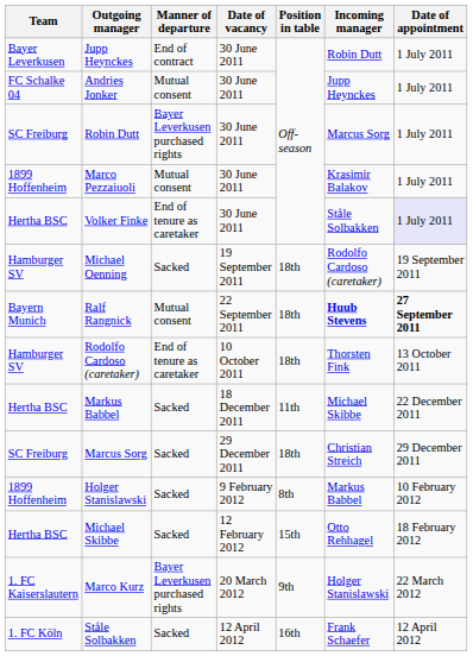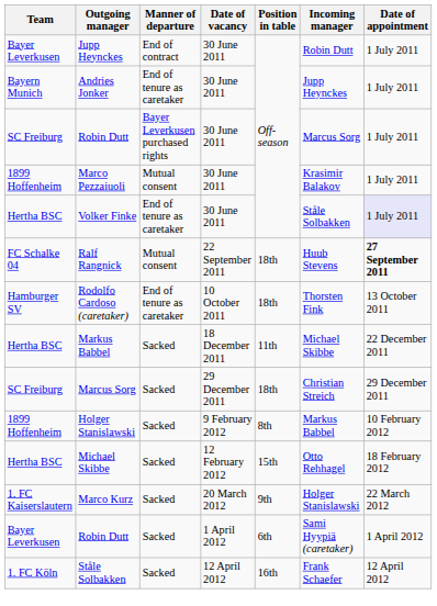 <table class="wikitable">
 <tr>
 <th>Team</th>
 <th>Outgoing manager</th>
 <th>Manner of departure</th>
 <th>Date of vacancy</th>
 <th>Position in table</th>
 <th>Incoming manager</th>
 <th>Date of appointment</th>
 </tr>
 <tr>
 <td><a href='#'>Bayer Leverkusen</a></td>
 <td> <a href='#'>Jupp Heynckes</a></td>
 <td>End of contract</td>
 <td>30 June 2011</td>
 <td rowspan=5><em>Off-season</em></td>
 <td> <a href='#'>Robin Dutt</a></td>
 <td>1 July 2011</td>
 </tr>
 <tr>
-<td><a href='#'>FC Schalke 04</a></td>
+<td><a href='#'>Bayern Munich</a></td>
 <td> <a href='#'>Andries Jonker</a></td>
-<td>Mutual consent</td>
+<td>End of tenure as caretaker</td>
 <td>30 June 2011</td>
 <td> <a href='#'>Jupp Heynckes</a></td>
 <td>1 July 2011</td>
 </tr>
 <tr>
 <td><a href='#'>SC Freiburg</a></td>
 <td> <a href='#'>Robin Dutt</a></td>
 <td><a href='#'>Bayer Leverkusen</a> purchased rights</td>
 <td>30 June 2011</td>
 <td> <a href='#'>Marcus Sorg</a></td>
 <td>1 July 2011</td>
 </tr>
 <tr>
 <td><a href='#'>1899 Hoffenheim</a></td>
 <td> <a href='#'>Marco Pezzaiuoli</a></td>
 <td>Mutual consent</td>
 <td>30 June 2011</td>
 <td> <a href='#'>Krasimir Balakov</a></td>
 <td>1 July 2011</td>
 </tr>
 <tr>
 <td><a href='#'>Hertha BSC</a></td>
 <td> <a href='#'>Volker Finke</a></td>
 <td>End of tenure as caretaker</td>
 <td>30 June 2011</td>
 <td> <a href='#'>Ståle Solbakken</a></td>
 <td style="background: lavender;">1 July 2011</td>
 </tr>
 <tr>
-<td><a href='#'>Hamburger SV</a></td>
-<td> <a href='#'>Michael Oenning</a></td>
-<td>Sacked</td>
-<td>19 September 2011</td>
-<td>18th</td>
-<td> <a href='#'>Rodolfo Cardoso</a> <em>(caretaker)</em></td>
-<td>19 September 2011</td>
-</tr>
-<tr>
-<td><a href='#'>Bayern Munich</a></td>
+<td><a href='#'>FC Schalke 04</a></td>
 <td> <a href='#'>Ralf Rangnick</a></td>
 <td>Mutual consent</td>
 <td>22 September 2011</td>
 <td>18th</td>
-<td><strong> <a href='#'>Huub Stevens</a></strong></td>
+<td> <a href='#'>Huub Stevens</a></td>
 <td><strong>27 September 2011</strong></td>
 </tr>
 <tr>
 <td><a href='#'>Hamburger SV</a></td>
 <td> <a href='#'>Rodolfo Cardoso</a> <em>(caretaker)</em></td>
 <td>End of tenure as caretaker</td>
 <td>10 October 2011</td>
 <td>18th</td>
 <td> <a href='#'>Thorsten Fink</a></td>
 <td>13 October 2011</td>
 </tr>
 <tr>
 <td><a href='#'>Hertha BSC</a></td>
 <td> <a href='#'>Markus Babbel</a></td>
 <td>Sacked</td>
 <td>18 December 2011</td>
 <td>11th</td>
 <td> <a href='#'>Michael Skibbe</a></td>
 <td>22 December 2011</td>
 </tr>
 <tr>
 <td><a href='#'>SC Freiburg</a></td>
 <td> <a href='#'>Marcus Sorg</a></td>
 <td>Sacked</td>
 <td>29 December 2011</td>
 <td>18th</td>
 <td> <a href='#'>Christian Streich</a></td>
 <td>29 December 2011</td>
 </tr>
 <tr>
 <td><a href='#'>1899 Hoffenheim</a></td>
 <td> <a href='#'>Holger Stanislawski</a></td>
 <td>Sacked</td>
 <td>9 February 2012</td>
 <td>8th</td>
 <td> <a href='#'>Markus Babbel</a></td>
 <td>10 February 2012</td>
 </tr>
 <tr>
 <td><a href='#'>Hertha BSC</a></td>
 <td> <a href='#'>Michael Skibbe</a></td>
 <td>Sacked</td>
 <td>12 February 2012</td>
 <td>15th</td>
 <td> <a href='#'>Otto Rehhagel</a></td>
 <td>18 February 2012</td>
 </tr>
 <tr>
 <td><a href='#'>1. FC Kaiserslautern</a></td>
 <td> <a href='#'>Marco Kurz</a></td>
-<td><a href='#'>Bayer Leverkusen</a> purchased rights</td>
+<td>Sacked</td>
 <td>20 March 2012</td>
 <td>9th</td>
 <td> <a href='#'>Holger Stanislawski</a></td>
 <td>22 March 2012</td>
+</tr>
+<tr>
+<td><a href='#'>Bayer Leverkusen</a></td>
+<td> <a href='#'>Robin Dutt</a></td>
+<td>Sacked</td>
+<td>1 April 2012</td>
+<td>6th</td>
+<td> <a href='#'>Sami Hyypiä</a> <em>(caretaker)</em></td>
+<td>1 April 2012</td>
 </tr>
 <tr>
 <td><a href='#'>1. FC Köln</a></td>
 <td> <a href='#'>Ståle Solbakken</a></td>
 <td>Sacked</td>
 <td>12 April 2012</td>
 <td>16th</td>
 <td> <a href='#'>Frank Schaefer</a></td>
 <td>12 April 2012</td>
 </tr>
 </table>
